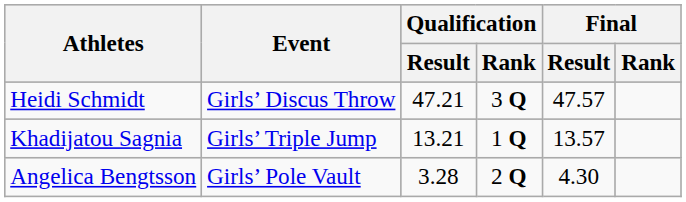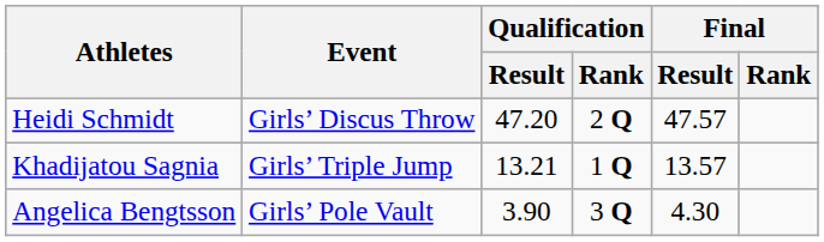 <table class="wikitable" border="1" style="font-size:90%">
 <tr>
 <th rowspan=2>Athletes</th>
 <th rowspan=2>Event</th>
 <th colspan=2>Qualification</th>
 <th colspan=2>Final</th>
 </tr>
 <tr>
 <th>Result</th>
 <th>Rank</th>
 <th>Result</th>
 <th>Rank</th>
 </tr>
 <tr>
 <td><a href='#'>Heidi Schmidt</a></td>
 <td><a href='#'>Girls’ Discus Throw</a></td>
-<td align=center>47.21</td>
-<td align=center>3 <strong>Q</strong></td>
+<td align=center>47.20</td>
+<td align=center>2 <strong>Q</strong></td>
 <td align=center>47.57</td>
 <td align=center></td>
 </tr>
 <tr>
 <td><a href='#'>Khadijatou Sagnia</a></td>
 <td><a href='#'>Girls’ Triple Jump</a></td>
 <td align=center>13.21</td>
 <td align=center>1 <strong>Q</strong></td>
 <td align=center>13.57</td>
 <td align=center></td>
 </tr>
 <tr>
 <td><a href='#'>Angelica Bengtsson</a></td>
 <td><a href='#'>Girls’ Pole Vault</a></td>
-<td align=center>3.28</td>
-<td align=center>2 <strong>Q</strong></td>
+<td align=center>3.90</td>
+<td align=center>3 <strong>Q</strong></td>
 <td align=center>4.30</td>
 <td align=center></td>
 </tr>
 </table>
